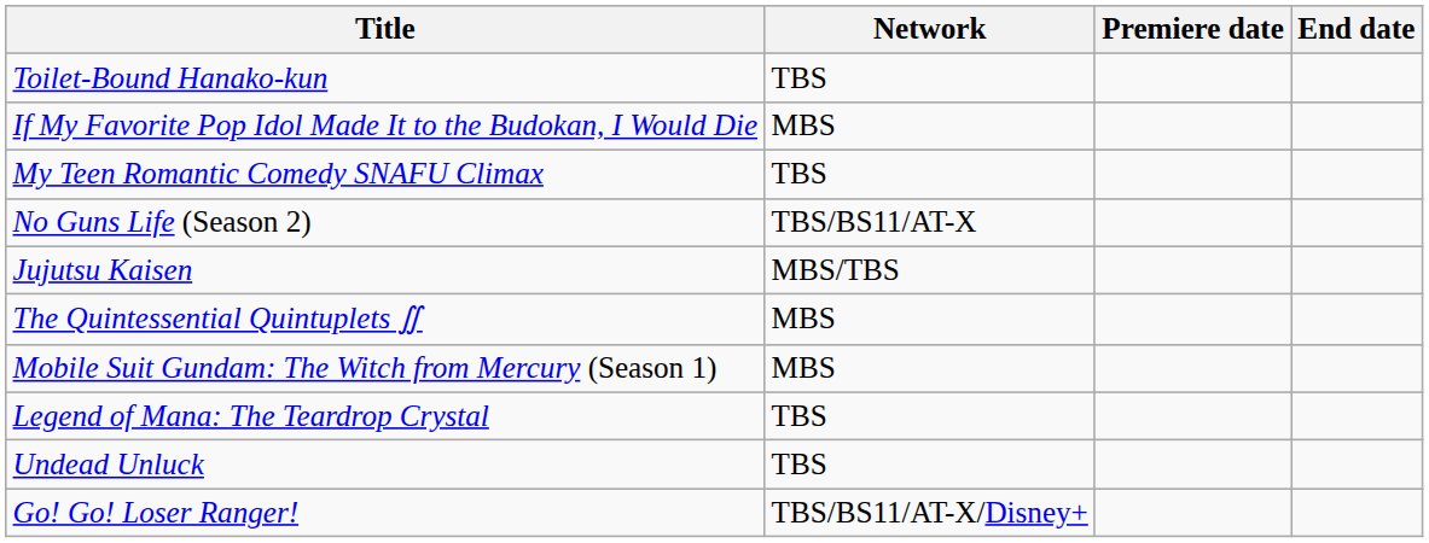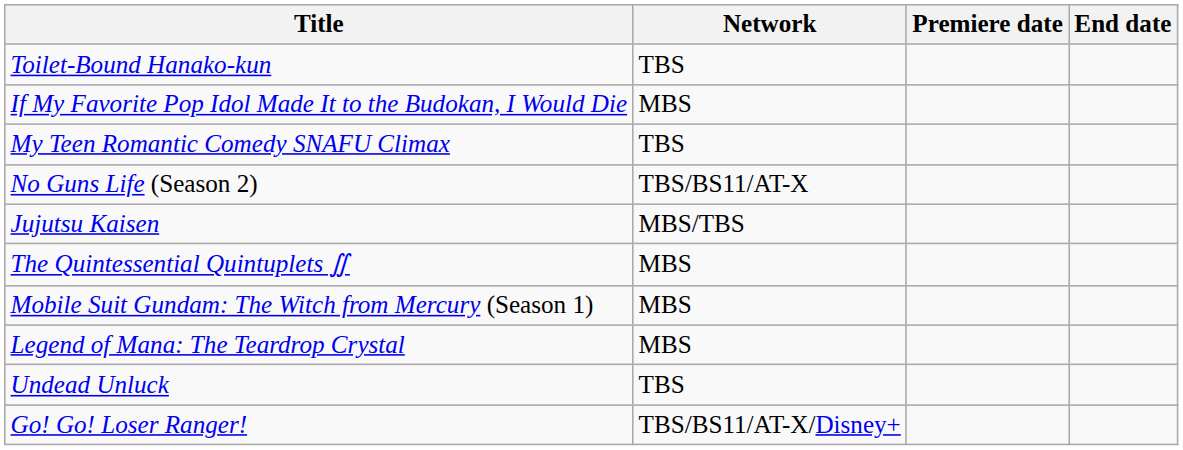 <table class="wikitable sortable">
 <tr>
 <th>Title</th>
 <th>Network</th>
 <th>Premiere date</th>
 <th>End date</th>
 </tr>
 <tr>
 <td><em><a href='#'>Toilet-Bound Hanako-kun</a></em></td>
 <td>TBS</td>
 <td></td>
 <td></td>
 </tr>
 <tr>
 <td><em><a href='#'>If My Favorite Pop Idol Made It to the Budokan, I Would Die</a></em></td>
 <td>MBS</td>
 <td></td>
 <td></td>
 </tr>
 <tr>
 <td><em><a href='#'>My Teen Romantic Comedy SNAFU Climax</a></em></td>
 <td>TBS</td>
 <td></td>
 <td></td>
 </tr>
 <tr>
 <td><em><a href='#'>No Guns Life</a></em> (Season 2)</td>
 <td>TBS/BS11/AT-X</td>
 <td></td>
 <td></td>
 </tr>
 <tr>
 <td><em><a href='#'>Jujutsu Kaisen</a></em></td>
 <td>MBS/TBS</td>
 <td></td>
 <td></td>
 </tr>
 <tr>
 <td><em><a href='#'>The Quintessential Quintuplets ∬</a></em></td>
 <td>MBS</td>
 <td></td>
 <td></td>
 </tr>
 <tr>
 <td><em><a href='#'>Mobile Suit Gundam: The Witch from Mercury</a></em> (Season 1)</td>
 <td>MBS</td>
 <td></td>
 <td></td>
 </tr>
 <tr>
 <td><em><a href='#'>Legend of Mana: The Teardrop Crystal</a></em></td>
-<td>TBS</td>
+<td>MBS</td>
 <td></td>
 <td></td>
 </tr>
 <tr>
 <td><em><a href='#'>Undead Unluck</a></em></td>
 <td>TBS</td>
 <td></td>
 <td></td>
 </tr>
 <tr>
 <td><em><a href='#'>Go! Go! Loser Ranger!</a></em></td>
 <td>TBS/BS11/AT-X/<a href='#'>Disney+</a></td>
 <td></td>
 </tr>
 </table>
